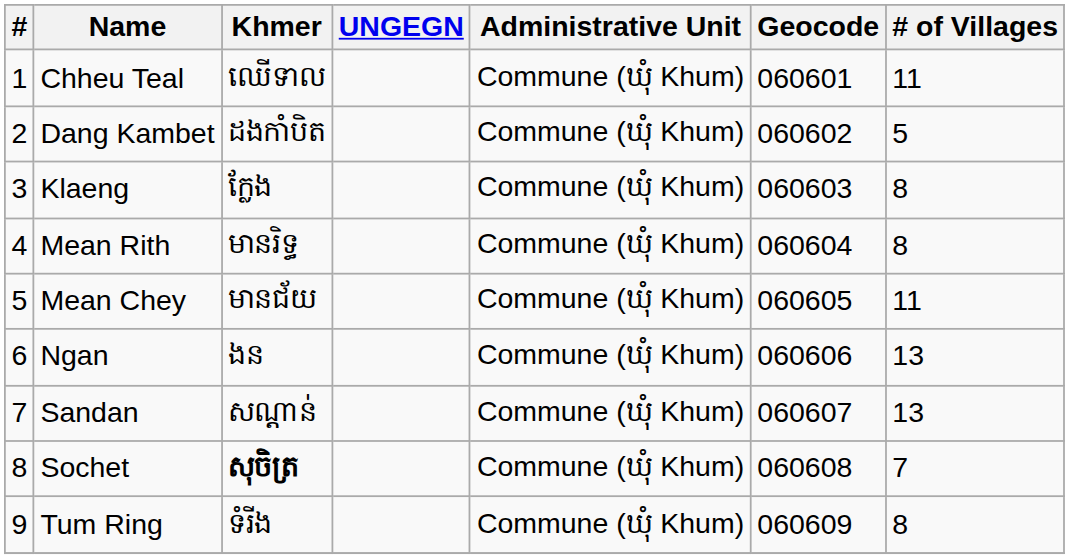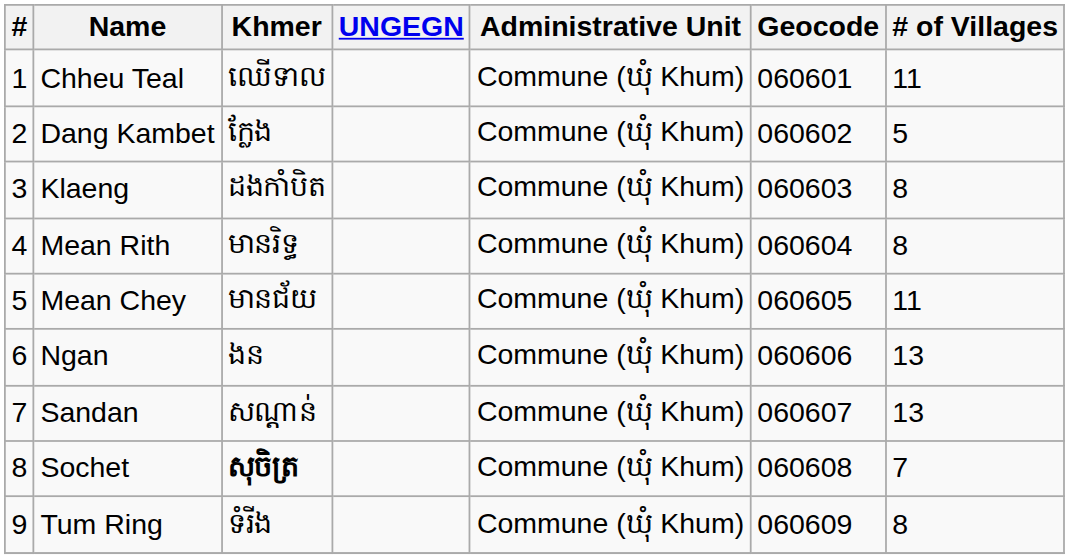 <table class="wikitable sortable">
 <tr>
 <th>#</th>
 <th>Name</th>
 <th>Khmer</th>
 <th><a href='#'>UNGEGN</a></th>
 <th>Administrative Unit</th>
 <th>Geocode</th>
 <th># of Villages</th>
 </tr>
 <tr>
 <td>1</td>
 <td>Chheu Teal</td>
 <td>ឈើទាល</td>
 <td></td>
 <td>Commune (ឃុំ Khum)</td>
 <td>060601</td>
 <td>11</td>
 </tr>
 <tr>
 <td>2</td>
 <td>Dang Kambet</td>
-<td>ដងកាំបិត</td>
+<td>ក្លែង</td>
 <td></td>
 <td>Commune (ឃុំ Khum)</td>
 <td>060602</td>
 <td>5</td>
 </tr>
 <tr>
 <td>3</td>
 <td>Klaeng</td>
-<td>ក្លែង</td>
+<td>ដងកាំបិត</td>
 <td></td>
 <td>Commune (ឃុំ Khum)</td>
 <td>060603</td>
 <td>8</td>
 </tr>
 <tr>
 <td>4</td>
 <td>Mean Rith</td>
 <td>មានរិទ្ធ</td>
 <td></td>
 <td>Commune (ឃុំ Khum)</td>
 <td>060604</td>
 <td>8</td>
 </tr>
 <tr>
 <td>5</td>
 <td>Mean Chey</td>
 <td>មានជ័យ</td>
 <td></td>
 <td>Commune (ឃុំ Khum)</td>
 <td>060605</td>
 <td>11</td>
 </tr>
 <tr>
 <td>6</td>
 <td>Ngan</td>
 <td>ងន</td>
 <td></td>
 <td>Commune (ឃុំ Khum)</td>
 <td>060606</td>
 <td>13</td>
 </tr>
 <tr>
 <td>7</td>
 <td>Sandan</td>
 <td>សណ្ដាន់</td>
 <td></td>
 <td>Commune (ឃុំ Khum)</td>
 <td>060607</td>
 <td>13</td>
 </tr>
 <tr>
 <td>8</td>
 <td>Sochet</td>
 <td><strong>សុចិត្រ</strong></td>
 <td></td>
 <td>Commune (ឃុំ Khum)</td>
 <td>060608</td>
 <td>7</td>
 </tr>
 <tr>
 <td>9</td>
 <td>Tum Ring</td>
 <td>ទំរីង</td>
 <td></td>
 <td>Commune (ឃុំ Khum)</td>
 <td>060609</td>
 <td>8</td>
 </tr>
 <tr>
 </tr>
 </table>
